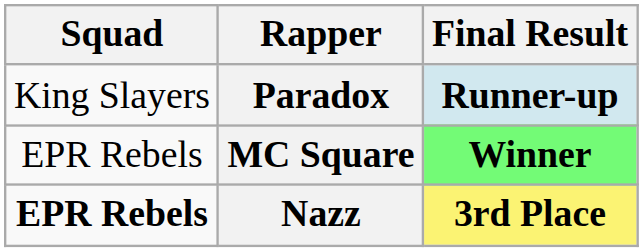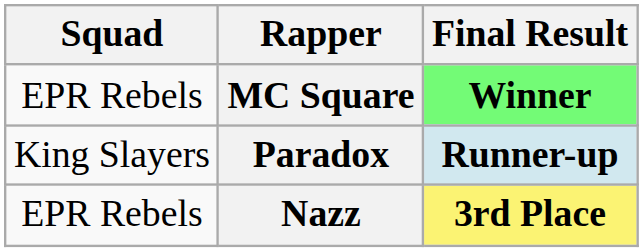 <table class="wikitable sortable" style="text-align:center">
 <tr>
 <th>Squad</th>
 <th>Rapper</th>
 <th>Final Result</th>
+</tr>
+<tr>
+<td>EPR Rebels</td>
+<th>MC Square</th>
+<td bgcolor="#73FB76"><strong>Winner</strong></td>
 </tr>
 <tr>
 <td>King Slayers</td>
 <th>Paradox</th>
 <td bgcolor="#D1E8EF"><strong>Runner-up</strong></td>
 </tr>
 <tr>
 <td>EPR Rebels</td>
-<th>MC Square</th>
-<td bgcolor="#73FB76"><strong>Winner</strong></td>
-</tr>
-<tr>
-<td><strong>EPR Rebels</strong></td>
 <th>Nazz</th>
 <td bgcolor="#fbf373"><strong>3rd Place</strong></td>
 </tr>
 </table>
